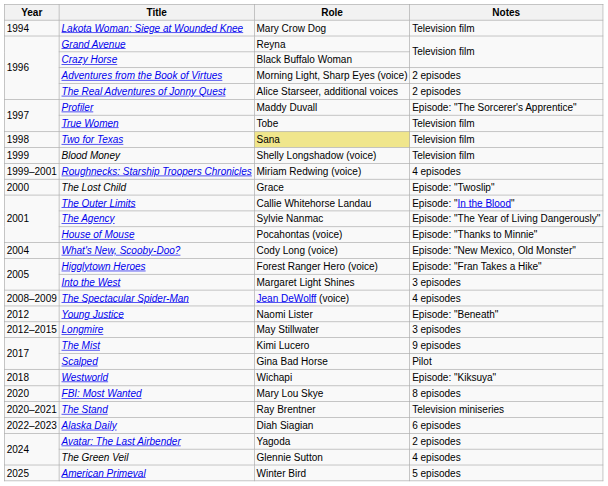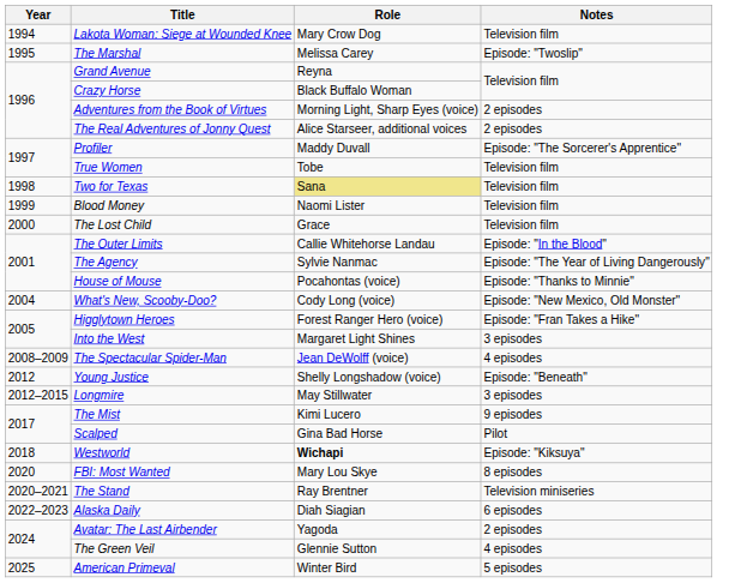 <table class="wikitable" style="font-size:95%;">
 <tr>
 <th>Year</th>
 <th>Title</th>
 <th>Role</th>
 <th>Notes</th>
 </tr>
 <tr>
 <td>1994</td>
 <td><em><a href='#'>Lakota Woman: Siege at Wounded Knee</a></em></td>
 <td>Mary Crow Dog</td>
 <td>Television film</td>
+</tr>
+<tr>
+<td>1995</td>
+<td><em><a href='#'>The Marshal</a></em></td>
+<td>Melissa Carey</td>
+<td>Episode: "Twoslip"</td>
 </tr>
 <tr>
 <td rowspan="4">1996</td>
 <td><em><a href='#'>Grand Avenue</a></em></td>
 <td>Reyna</td>
 <td rowspan="2">Television film</td>
 </tr>
 <tr>
 <td><em><a href='#'>Crazy Horse</a></em></td>
 <td>Black Buffalo Woman</td>
 </tr>
 <tr>
 <td><em><a href='#'>Adventures from the Book of Virtues</a></em></td>
 <td>Morning Light, Sharp Eyes (voice)</td>
 <td>2 episodes</td>
 </tr>
 <tr>
 <td><em><a href='#'>The Real Adventures of Jonny Quest</a></em></td>
 <td>Alice Starseer, additional voices</td>
 <td>2 episodes</td>
 </tr>
 <tr>
 <td rowspan="2">1997</td>
 <td><em><a href='#'>Profiler</a></em></td>
 <td>Maddy Duvall</td>
 <td>Episode: "The Sorcerer's Apprentice"</td>
 </tr>
 <tr>
 <td><em><a href='#'>True Women</a></em></td>
 <td>Tobe</td>
 <td>Television film</td>
 </tr>
 <tr>
 <td>1998</td>
 <td><em><a href='#'>Two for Texas</a></em></td>
 <td style="background: khaki;">Sana</td>
 <td>Television film</td>
 </tr>
 <tr>
 <td>1999</td>
 <td><em>Blood Money</em></td>
-<td>Shelly Longshadow (voice)</td>
+<td>Naomi Lister</td>
 <td>Television film</td>
-</tr>
-<tr>
-<td>1999–2001</td>
-<td><em><a href='#'>Roughnecks: Starship Troopers Chronicles</a></em></td>
-<td>Miriam Redwing (voice)</td>
-<td>4 episodes</td>
 </tr>
 <tr>
 <td>2000</td>
 <td><em>The Lost Child</em></td>
 <td>Grace</td>
-<td>Episode: "Twoslip"</td>
+<td>Television film</td>
 </tr>
 <tr>
 <td rowspan="3">2001</td>
 <td><em><a href='#'>The Outer Limits</a></em></td>
 <td>Callie Whitehorse Landau</td>
 <td>Episode: "<a href='#'>In the Blood</a>"</td>
 </tr>
 <tr>
 <td><em><a href='#'>The Agency</a></em></td>
 <td>Sylvie Nanmac</td>
 <td>Episode: "The Year of Living Dangerously"</td>
 </tr>
 <tr>
 <td><em><a href='#'>House of Mouse</a></em></td>
 <td>Pocahontas (voice)</td>
 <td>Episode: "Thanks to Minnie"</td>
 </tr>
 <tr>
 <td>2004</td>
 <td><em><a href='#'>What's New, Scooby-Doo?</a></em></td>
 <td>Cody Long (voice)</td>
 <td>Episode: "New Mexico, Old Monster"</td>
 </tr>
 <tr>
 <td rowspan="2">2005</td>
 <td><em><a href='#'>Higglytown Heroes</a></em></td>
 <td>Forest Ranger Hero (voice)</td>
 <td>Episode: "Fran Takes a Hike"</td>
 </tr>
 <tr>
 <td><em><a href='#'>Into the West</a></em></td>
 <td>Margaret Light Shines</td>
 <td>3 episodes</td>
 </tr>
 <tr>
 <td>2008–2009</td>
 <td><em><a href='#'>The Spectacular Spider-Man</a></em></td>
 <td><a href='#'>Jean DeWolff</a> (voice)</td>
 <td>4 episodes</td>
 </tr>
 <tr>
 <td>2012</td>
 <td><em><a href='#'>Young Justice</a></em></td>
-<td>Naomi Lister</td>
+<td>Shelly Longshadow (voice)</td>
 <td>Episode: "Beneath"</td>
 </tr>
 <tr>
 <td>2012–2015</td>
 <td><em><a href='#'>Longmire</a></em></td>
 <td>May Stillwater</td>
 <td>3 episodes</td>
 </tr>
 <tr>
 <td rowspan="2">2017</td>
 <td><em><a href='#'>The Mist</a></em></td>
 <td>Kimi Lucero</td>
 <td>9 episodes</td>
 </tr>
 <tr>
 <td><a href='#'><em>Scalped</em></a></td>
 <td>Gina Bad Horse</td>
 <td>Pilot</td>
 </tr>
 <tr>
 <td>2018</td>
 <td><em><a href='#'>Westworld</a></em></td>
-<td>Wichapi</td>
+<td><strong>Wichapi</strong></td>
 <td>Episode: "Kiksuya"</td>
 </tr>
 <tr>
 <td>2020</td>
 <td><em><a href='#'>FBI: Most Wanted</a></em></td>
 <td>Mary Lou Skye</td>
 <td>8 episodes</td>
 </tr>
 <tr>
 <td>2020–2021</td>
 <td><em><a href='#'>The Stand</a></em></td>
 <td>Ray Brentner</td>
 <td>Television miniseries</td>
 </tr>
 <tr>
 <td>2022–2023</td>
 <td><em><a href='#'>Alaska Daily</a></em></td>
 <td>Diah Siagian</td>
 <td>6 episodes</td>
 </tr>
 <tr>
 <td rowspan="2">2024</td>
 <td><em><a href='#'>Avatar: The Last Airbender</a></em></td>
 <td>Yagoda</td>
 <td>2 episodes</td>
 </tr>
 <tr>
 <td><em>The Green Veil</em></td>
 <td>Glennie Sutton</td>
 <td>4 episodes</td>
 </tr>
 <tr>
 <td>2025</td>
 <td><em><a href='#'>American Primeval</a></em></td>
 <td>Winter Bird</td>
 <td>5 episodes</td>
 </tr>
 </table>
